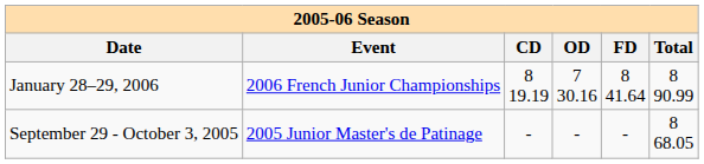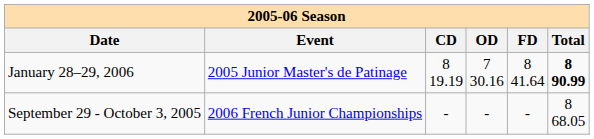 <table class="wikitable">
 <tr>
 <th colspan="6" align="center" style="background-color: #ffdead;">2005-06 Season</th>
 </tr>
 <tr>
 <th>Date</th>
 <th>Event</th>
 <th>CD</th>
 <th>OD</th>
 <th>FD</th>
 <th>Total</th>
 </tr>
 <tr>
 <td>January 28–29, 2006</td>
-<td><a href='#'>2006 French Junior Championships</a></td>
+<td><a href='#'>2005 Junior Master's de Patinage</a></td>
 <td align="center">8 <br> 19.19</td>
 <td align="center">7 <br> 30.16</td>
 <td align="center">8 <br> 41.64</td>
-<td align="center">8 <br> 90.99</td>
+<td align="center"><strong>8 <br> 90.99</strong></td>
 </tr>
 <tr>
 <td>September 29 - October 3, 2005</td>
-<td><a href='#'>2005 Junior Master's de Patinage</a></td>
+<td><a href='#'>2006 French Junior Championships</a></td>
 <td align="center">-</td>
 <td align="center">-</td>
 <td align="center">-</td>
 <td align="center">8 <br> 68.05</td>
 </tr>
 </table>
